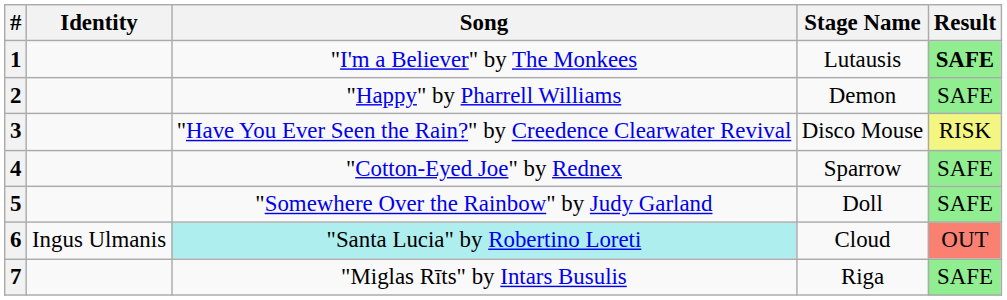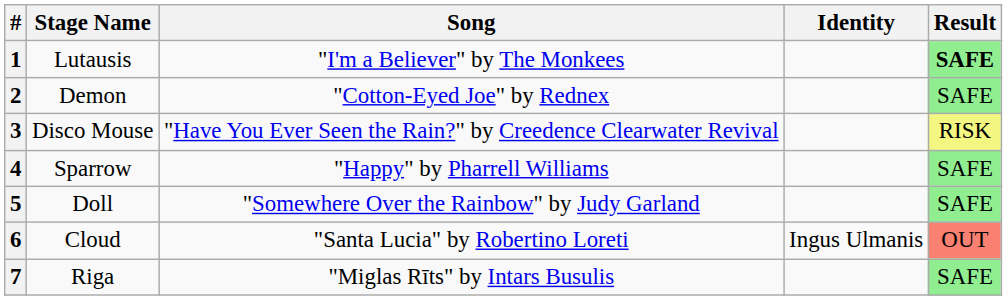 <table class="wikitable plainrowheaders" style="text-align: center;">
 <tr>
 <th>#</th>
+<th>Stage Name</th>
+<th>Song</th>
 <th>Identity</th>
-<th>Song</th>
-<th>Stage Name</th>
 <th>Result</th>
 </tr>
 <tr>
 <th>1</th>
+<td>Lutausis</td>
+<td>"<a href='#'>I'm a Believer</a>" by <a href='#'>The Monkees</a></td>
 <td></td>
-<td>"<a href='#'>I'm a Believer</a>" by <a href='#'>The Monkees</a></td>
-<td>Lutausis</td>
 <td bgcolor="lightgreen"><strong>SAFE</strong></td>
 </tr>
 <tr>
 <th>2</th>
+<td>Demon</td>
+<td>"<a href='#'>Cotton-Eyed Joe</a>" by <a href='#'>Rednex</a></td>
 <td></td>
-<td>"<a href='#'>Happy</a>" by <a href='#'>Pharrell Williams</a></td>
-<td>Demon</td>
 <td bgcolor="lightgreen">SAFE</td>
 </tr>
 <tr>
 <th>3</th>
+<td>Disco Mouse</td>
+<td>"<a href='#'>Have You Ever Seen the Rain?</a>" by <a href='#'>Creedence Clearwater Revival</a></td>
 <td></td>
-<td>"<a href='#'>Have You Ever Seen the Rain?</a>" by <a href='#'>Creedence Clearwater Revival</a></td>
-<td>Disco Mouse</td>
 <td bgcolor="#F3F781">RISK</td>
 </tr>
 <tr>
 <th>4</th>
+<td>Sparrow</td>
+<td>"<a href='#'>Happy</a>" by <a href='#'>Pharrell Williams</a></td>
 <td></td>
-<td>"<a href='#'>Cotton-Eyed Joe</a>" by <a href='#'>Rednex</a></td>
-<td>Sparrow</td>
 <td bgcolor="lightgreen">SAFE</td>
 </tr>
 <tr>
 <th>5</th>
+<td>Doll</td>
+<td>"<a href='#'>Somewhere Over the Rainbow</a>" by <a href='#'>Judy Garland</a></td>
 <td></td>
-<td>"<a href='#'>Somewhere Over the Rainbow</a>" by <a href='#'>Judy Garland</a></td>
-<td>Doll</td>
 <td bgcolor="lightgreen">SAFE</td>
 </tr>
 <tr>
 <th>6</th>
+<td>Cloud</td>
+<td>"Santa Lucia" by <a href='#'>Robertino Loreti</a></td>
 <td>Ingus Ulmanis</td>
-<td style="background: paleturquoise;">"Santa Lucia" by <a href='#'>Robertino Loreti</a></td>
-<td>Cloud</td>
 <td bgcolor="salmon">OUT</td>
 </tr>
 <tr>
 <th>7</th>
+<td>Riga</td>
+<td>"Miglas Rīts" by <a href='#'>Intars Busulis</a></td>
 <td></td>
-<td>"Miglas Rīts" by <a href='#'>Intars Busulis</a></td>
-<td>Riga</td>
 <td bgcolor="lightgreen">SAFE</td>
 </tr>
 </table>
